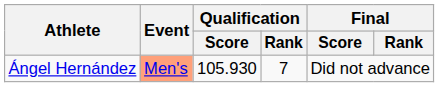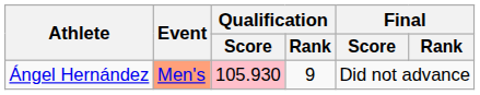 <table class="wikitable" style="font-size:90%">
 <tr>
 <th rowspan="2">Athlete</th>
 <th rowspan="2">Event</th>
 <th colspan="2">Qualification</th>
 <th colspan="2">Final</th>
 </tr>
 <tr style="font-size:95%">
 <th>Score</th>
 <th>Rank</th>
 <th>Score</th>
 <th>Rank</th>
 </tr>
 <tr align=center>
 <td align=left><a href='#'>Ángel Hernández</a></td>
 <td align=left style="background: lightsalmon;"><a href='#'>Men's</a></td>
-<td>105.930</td>
-<td>7</td>
+<td style="background: pink;">105.930</td>
+<td>9</td>
 <td colspan=2>Did not advance</td>
 </tr>
 </table>
